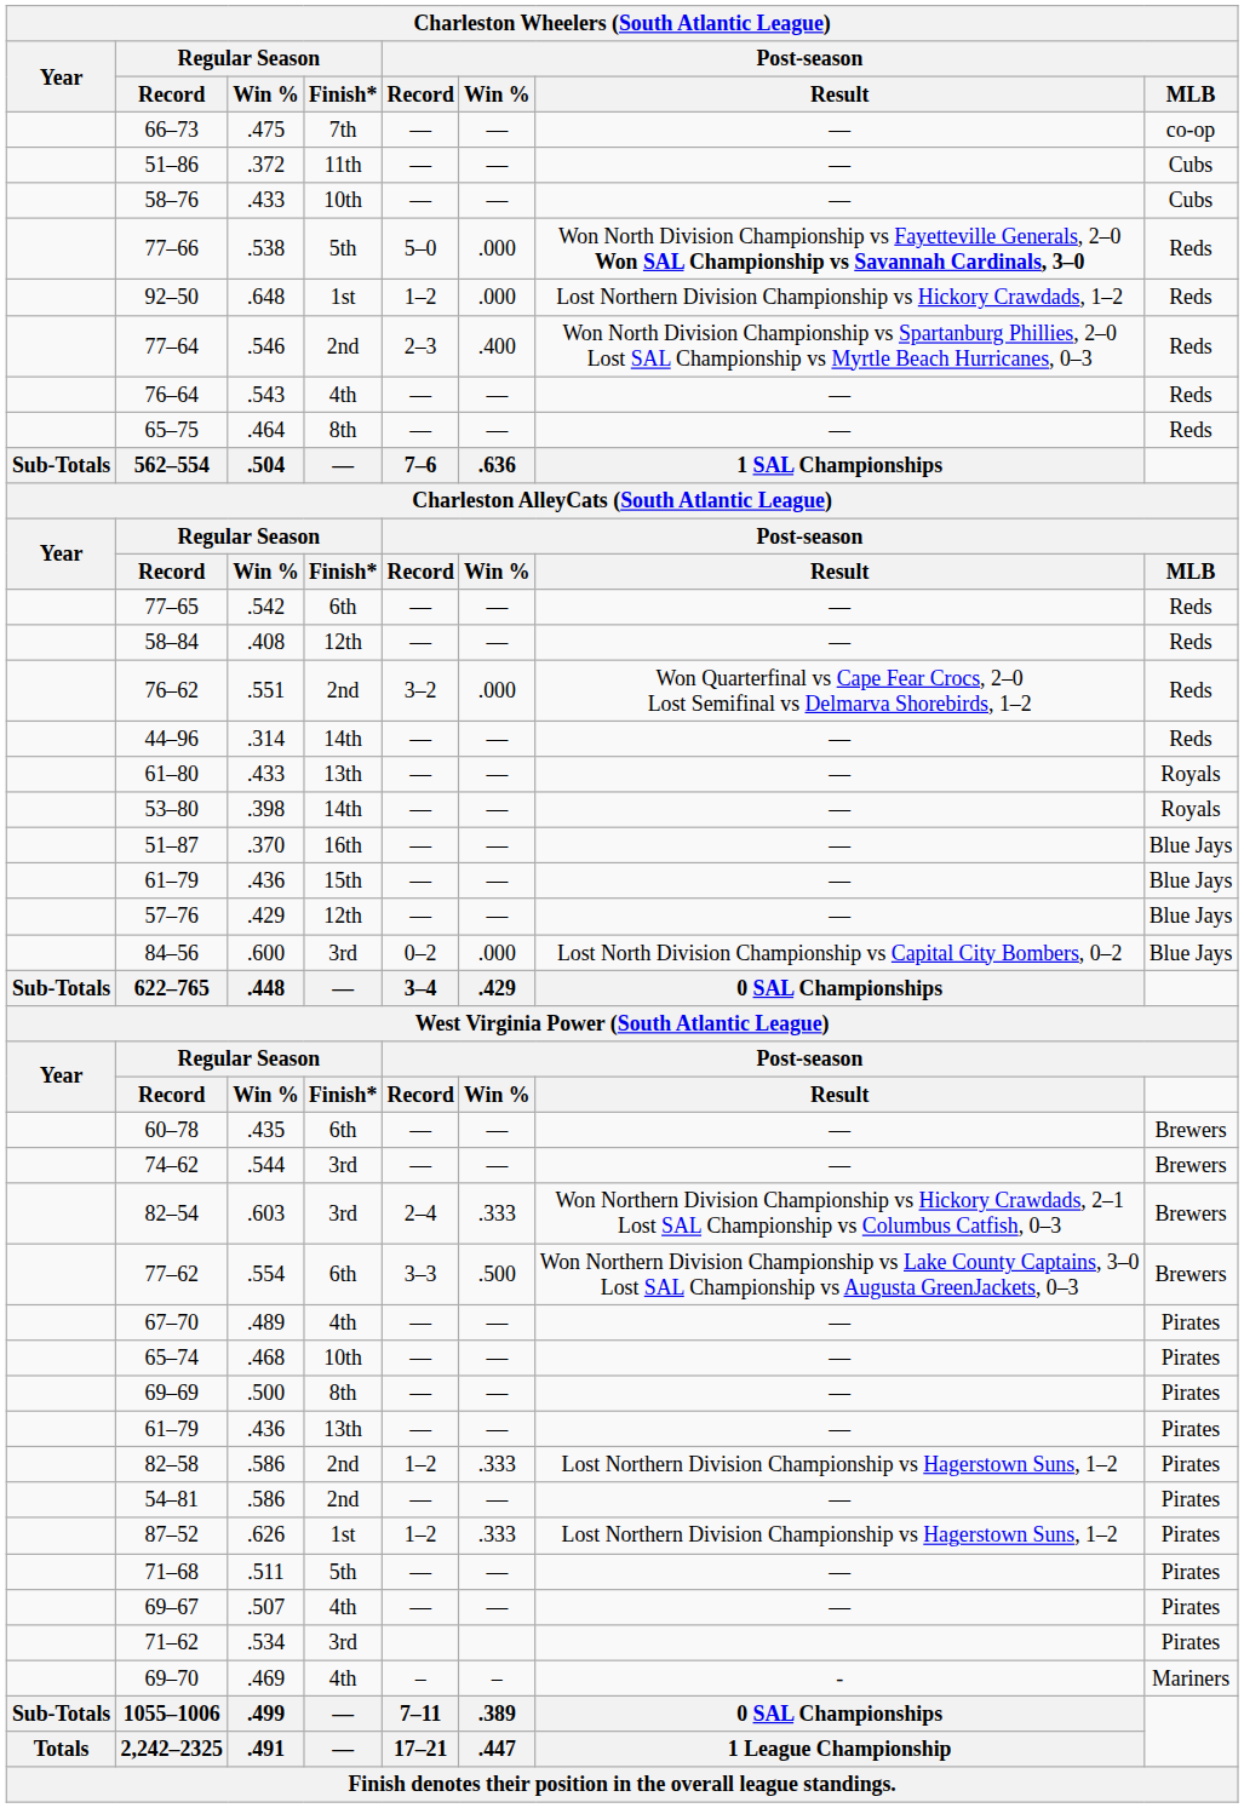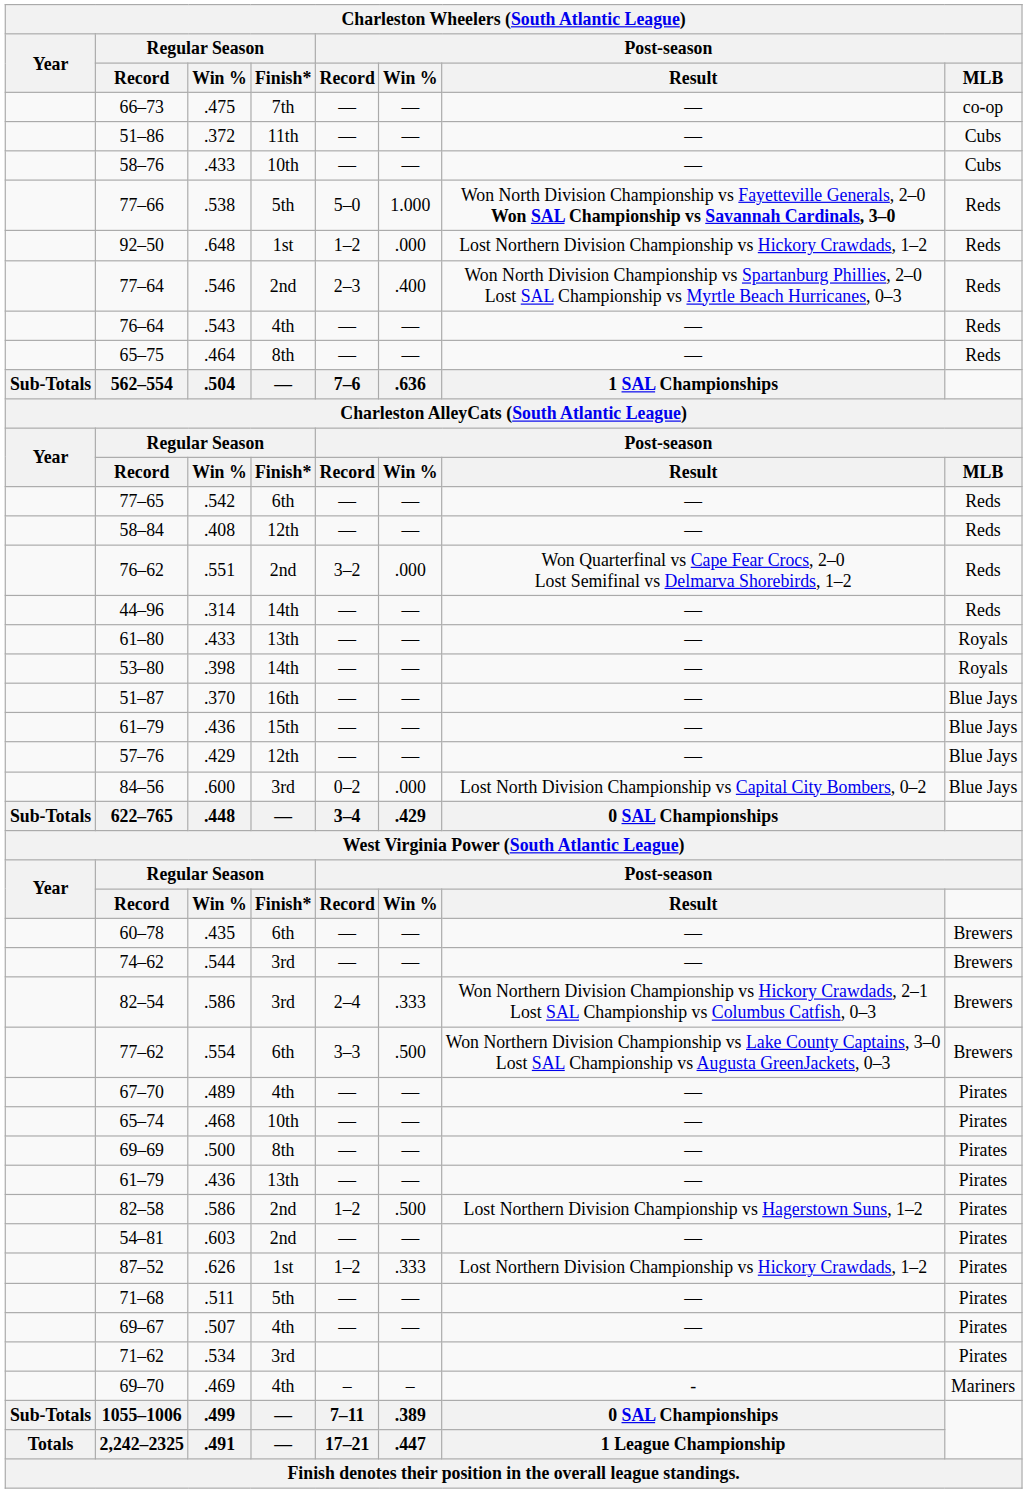 <table class="wikitable" style="margin: 1em auto; font-size: 95%; text-align:center;">
 <tr>
 <th colspan="9">Charleston Wheelers (<a href='#'>South Atlantic League</a>)</th>
 </tr>
 <tr>
 <th rowspan="2">Year</th>
 <th colspan="3">Regular Season</th>
 <th colspan="6">Post-season</th>
 </tr>
 <tr>
 <th>Record</th>
 <th>Win %</th>
 <th>Finish*</th>
 <th>Record</th>
 <th>Win %</th>
 <th>Result</th>
 <th>MLB</th>
 </tr>
 <tr>
 <td></td>
 <td>66–73</td>
 <td>.475</td>
 <td>7th</td>
 <td>—</td>
 <td>—</td>
 <td>—</td>
 <td>co-op</td>
 </tr>
 <tr>
 <td></td>
 <td>51–86</td>
 <td>.372</td>
 <td>11th</td>
 <td>—</td>
 <td>—</td>
 <td>—</td>
 <td>Cubs</td>
 </tr>
 <tr>
 <td></td>
 <td>58–76</td>
 <td>.433</td>
 <td>10th</td>
 <td>—</td>
 <td>—</td>
 <td>—</td>
 <td>Cubs</td>
 </tr>
 <tr>
 <td></td>
 <td>77–66</td>
 <td>.538</td>
 <td>5th</td>
 <td>5–0</td>
-<td>.000</td>
+<td>1.000</td>
 <td>Won North Division Championship vs <a href='#'>Fayetteville Generals</a>, 2–0<br><strong>Won <a href='#'>SAL</a> Championship vs <a href='#'>Savannah Cardinals</a>, 3–0</strong></td>
 <td>Reds</td>
 </tr>
 <tr>
 <td></td>
 <td>92–50</td>
 <td>.648</td>
 <td>1st</td>
 <td>1–2</td>
 <td>.000</td>
 <td>Lost Northern Division Championship vs <a href='#'>Hickory Crawdads</a>, 1–2</td>
 <td>Reds</td>
 </tr>
 <tr>
 <td></td>
 <td>77–64</td>
 <td>.546</td>
 <td>2nd</td>
 <td>2–3</td>
 <td>.400</td>
 <td>Won North Division Championship vs <a href='#'>Spartanburg Phillies</a>, 2–0<br>Lost <a href='#'>SAL</a> Championship vs <a href='#'>Myrtle Beach Hurricanes</a>, 0–3</td>
 <td>Reds</td>
 </tr>
 <tr>
 <td></td>
 <td>76–64</td>
 <td>.543</td>
 <td>4th</td>
 <td>—</td>
 <td>—</td>
 <td>—</td>
 <td>Reds</td>
 </tr>
 <tr>
 <td></td>
 <td>65–75</td>
 <td>.464</td>
 <td>8th</td>
 <td>—</td>
 <td>—</td>
 <td>—</td>
 <td>Reds</td>
 </tr>
 <tr>
 <th>Sub-Totals</th>
 <th>562–554</th>
 <th>.504</th>
 <th>—</th>
 <th>7–6</th>
 <th>.636</th>
 <th><strong>1 <a href='#'>SAL</a> Championships</strong></th>
 </tr>
 <tr>
 <th colspan="9">Charleston AlleyCats (<a href='#'>South Atlantic League</a>)</th>
 </tr>
 <tr>
 <th rowspan="2">Year</th>
 <th colspan="3">Regular Season</th>
 <th colspan="6">Post-season</th>
 </tr>
 <tr>
 <th>Record</th>
 <th>Win %</th>
 <th>Finish*</th>
 <th>Record</th>
 <th>Win %</th>
 <th>Result</th>
 <th>MLB</th>
 </tr>
 <tr>
 <td></td>
 <td>77–65</td>
 <td>.542</td>
 <td>6th</td>
 <td>—</td>
 <td>—</td>
 <td>—</td>
 <td>Reds</td>
 </tr>
 <tr>
 <td></td>
 <td>58–84</td>
 <td>.408</td>
 <td>12th</td>
 <td>—</td>
 <td>—</td>
 <td>—</td>
 <td>Reds</td>
 </tr>
 <tr>
 <td></td>
 <td>76–62</td>
 <td>.551</td>
 <td>2nd</td>
 <td>3–2</td>
 <td>.000</td>
 <td>Won Quarterfinal vs <a href='#'>Cape Fear Crocs</a>, 2–0<br>Lost Semifinal vs <a href='#'>Delmarva Shorebirds</a>, 1–2</td>
 <td>Reds</td>
 </tr>
 <tr>
 <td></td>
 <td>44–96</td>
 <td>.314</td>
 <td>14th</td>
 <td>—</td>
 <td>—</td>
 <td>—</td>
 <td>Reds</td>
 </tr>
 <tr>
 <td></td>
 <td>61–80</td>
 <td>.433</td>
 <td>13th</td>
 <td>—</td>
 <td>—</td>
 <td>—</td>
 <td>Royals</td>
 </tr>
 <tr>
 <td></td>
 <td>53–80</td>
 <td>.398</td>
 <td>14th</td>
 <td>—</td>
 <td>—</td>
 <td>—</td>
 <td>Royals</td>
 </tr>
 <tr>
 <td></td>
 <td>51–87</td>
 <td>.370</td>
 <td>16th</td>
 <td>—</td>
 <td>—</td>
 <td>—</td>
 <td>Blue Jays</td>
 </tr>
 <tr>
 <td></td>
 <td>61–79</td>
 <td>.436</td>
 <td>15th</td>
 <td>—</td>
 <td>—</td>
 <td>—</td>
 <td>Blue Jays</td>
 </tr>
 <tr>
 <td></td>
 <td>57–76</td>
 <td>.429</td>
 <td>12th</td>
 <td>—</td>
 <td>—</td>
 <td>—</td>
 <td>Blue Jays</td>
 </tr>
 <tr>
 <td></td>
 <td>84–56</td>
 <td>.600</td>
 <td>3rd</td>
 <td>0–2</td>
 <td>.000</td>
 <td>Lost North Division Championship vs <a href='#'>Capital City Bombers</a>, 0–2</td>
 <td>Blue Jays</td>
 </tr>
 <tr>
 <th>Sub-Totals</th>
 <th>622–765</th>
 <th>.448</th>
 <th>—</th>
 <th>3–4</th>
 <th>.429</th>
 <th><strong>0 <a href='#'>SAL</a> Championships</strong></th>
 </tr>
 <tr>
 <th colspan="9">West Virginia Power (<a href='#'>South Atlantic League</a>)</th>
 </tr>
 <tr>
 <th rowspan="2">Year</th>
 <th colspan="3">Regular Season</th>
 <th colspan="6">Post-season</th>
 </tr>
 <tr>
 <th>Record</th>
 <th>Win %</th>
 <th>Finish*</th>
 <th>Record</th>
 <th>Win %</th>
 <th>Result</th>
 </tr>
 <tr>
 <td></td>
 <td>60–78</td>
 <td>.435</td>
 <td>6th</td>
 <td>—</td>
 <td>—</td>
 <td>—</td>
 <td>Brewers</td>
 </tr>
 <tr>
 <td></td>
 <td>74–62</td>
 <td>.544</td>
 <td>3rd</td>
 <td>—</td>
 <td>—</td>
 <td>—</td>
 <td>Brewers</td>
 </tr>
 <tr>
 <td></td>
 <td>82–54</td>
-<td>.603</td>
+<td>.586</td>
 <td>3rd</td>
 <td>2–4</td>
 <td>.333</td>
 <td>Won Northern Division Championship vs <a href='#'>Hickory Crawdads</a>, 2–1<br>Lost <a href='#'>SAL</a> Championship vs <a href='#'>Columbus Catfish</a>, 0–3</td>
 <td>Brewers</td>
 </tr>
 <tr>
 <td></td>
 <td>77–62</td>
 <td>.554</td>
 <td>6th</td>
 <td>3–3</td>
 <td>.500</td>
 <td>Won Northern Division Championship vs <a href='#'>Lake County Captains</a>, 3–0<br>Lost <a href='#'>SAL</a> Championship vs <a href='#'>Augusta GreenJackets</a>, 0–3</td>
 <td>Brewers</td>
 </tr>
 <tr>
 <td></td>
 <td>67–70</td>
 <td>.489</td>
 <td>4th</td>
 <td>—</td>
 <td>—</td>
 <td>—</td>
 <td>Pirates</td>
 </tr>
 <tr>
 <td></td>
 <td>65–74</td>
 <td>.468</td>
 <td>10th</td>
 <td>—</td>
 <td>—</td>
 <td>—</td>
 <td>Pirates</td>
 </tr>
 <tr>
 <td></td>
 <td>69–69</td>
 <td>.500</td>
 <td>8th</td>
 <td>—</td>
 <td>—</td>
 <td>—</td>
 <td>Pirates</td>
 </tr>
 <tr>
 <td></td>
 <td>61–79</td>
 <td>.436</td>
 <td>13th</td>
 <td>—</td>
 <td>—</td>
 <td>—</td>
 <td>Pirates</td>
 </tr>
 <tr>
 <td></td>
 <td>82–58</td>
 <td>.586</td>
 <td>2nd</td>
 <td>1–2</td>
-<td>.333</td>
+<td>.500</td>
 <td>Lost Northern Division Championship vs <a href='#'>Hagerstown Suns</a>, 1–2</td>
 <td>Pirates</td>
 </tr>
 <tr>
 <td></td>
 <td>54–81</td>
-<td>.586</td>
+<td>.603</td>
 <td>2nd</td>
 <td>—</td>
 <td>—</td>
 <td>—</td>
 <td>Pirates</td>
 </tr>
 <tr>
 <td></td>
 <td>87–52</td>
 <td>.626</td>
 <td>1st</td>
 <td>1–2</td>
 <td>.333</td>
-<td>Lost Northern Division Championship vs <a href='#'>Hagerstown Suns</a>, 1–2</td>
+<td>Lost Northern Division Championship vs <a href='#'>Hickory Crawdads</a>, 1–2</td>
 <td>Pirates</td>
 </tr>
 <tr>
 <td></td>
 <td>71–68</td>
 <td>.511</td>
 <td>5th</td>
 <td>—</td>
 <td>—</td>
 <td>—</td>
 <td>Pirates</td>
 </tr>
 <tr>
 <td></td>
 <td>69–67</td>
 <td>.507</td>
 <td>4th</td>
 <td>—</td>
 <td>—</td>
 <td>—</td>
 <td>Pirates</td>
 </tr>
 <tr>
 <td></td>
 <td>71–62</td>
 <td>.534</td>
 <td>3rd</td>
 <td></td>
 <td></td>
 <td></td>
 <td>Pirates</td>
 </tr>
 <tr>
 <td></td>
 <td>69–70</td>
 <td>.469</td>
 <td>4th</td>
 <td>–</td>
 <td>–</td>
 <td>-</td>
 <td>Mariners</td>
 </tr>
 <tr>
 <th>Sub-Totals</th>
 <th>1055–1006</th>
 <th>.499</th>
 <th>—</th>
 <th>7–11</th>
 <th>.389</th>
 <th><strong>0 <a href='#'>SAL</a> Championships</strong></th>
 </tr>
 <tr>
 <th>Totals</th>
 <th>2,242–2325</th>
 <th>.491</th>
 <th>—</th>
 <th>17–21</th>
 <th>.447</th>
 <th><strong>1 League Championship</strong></th>
 </tr>
 <tr>
 <th colspan="9"> Finish denotes their position in the overall league standings.</th>
 </tr>
 </table>
